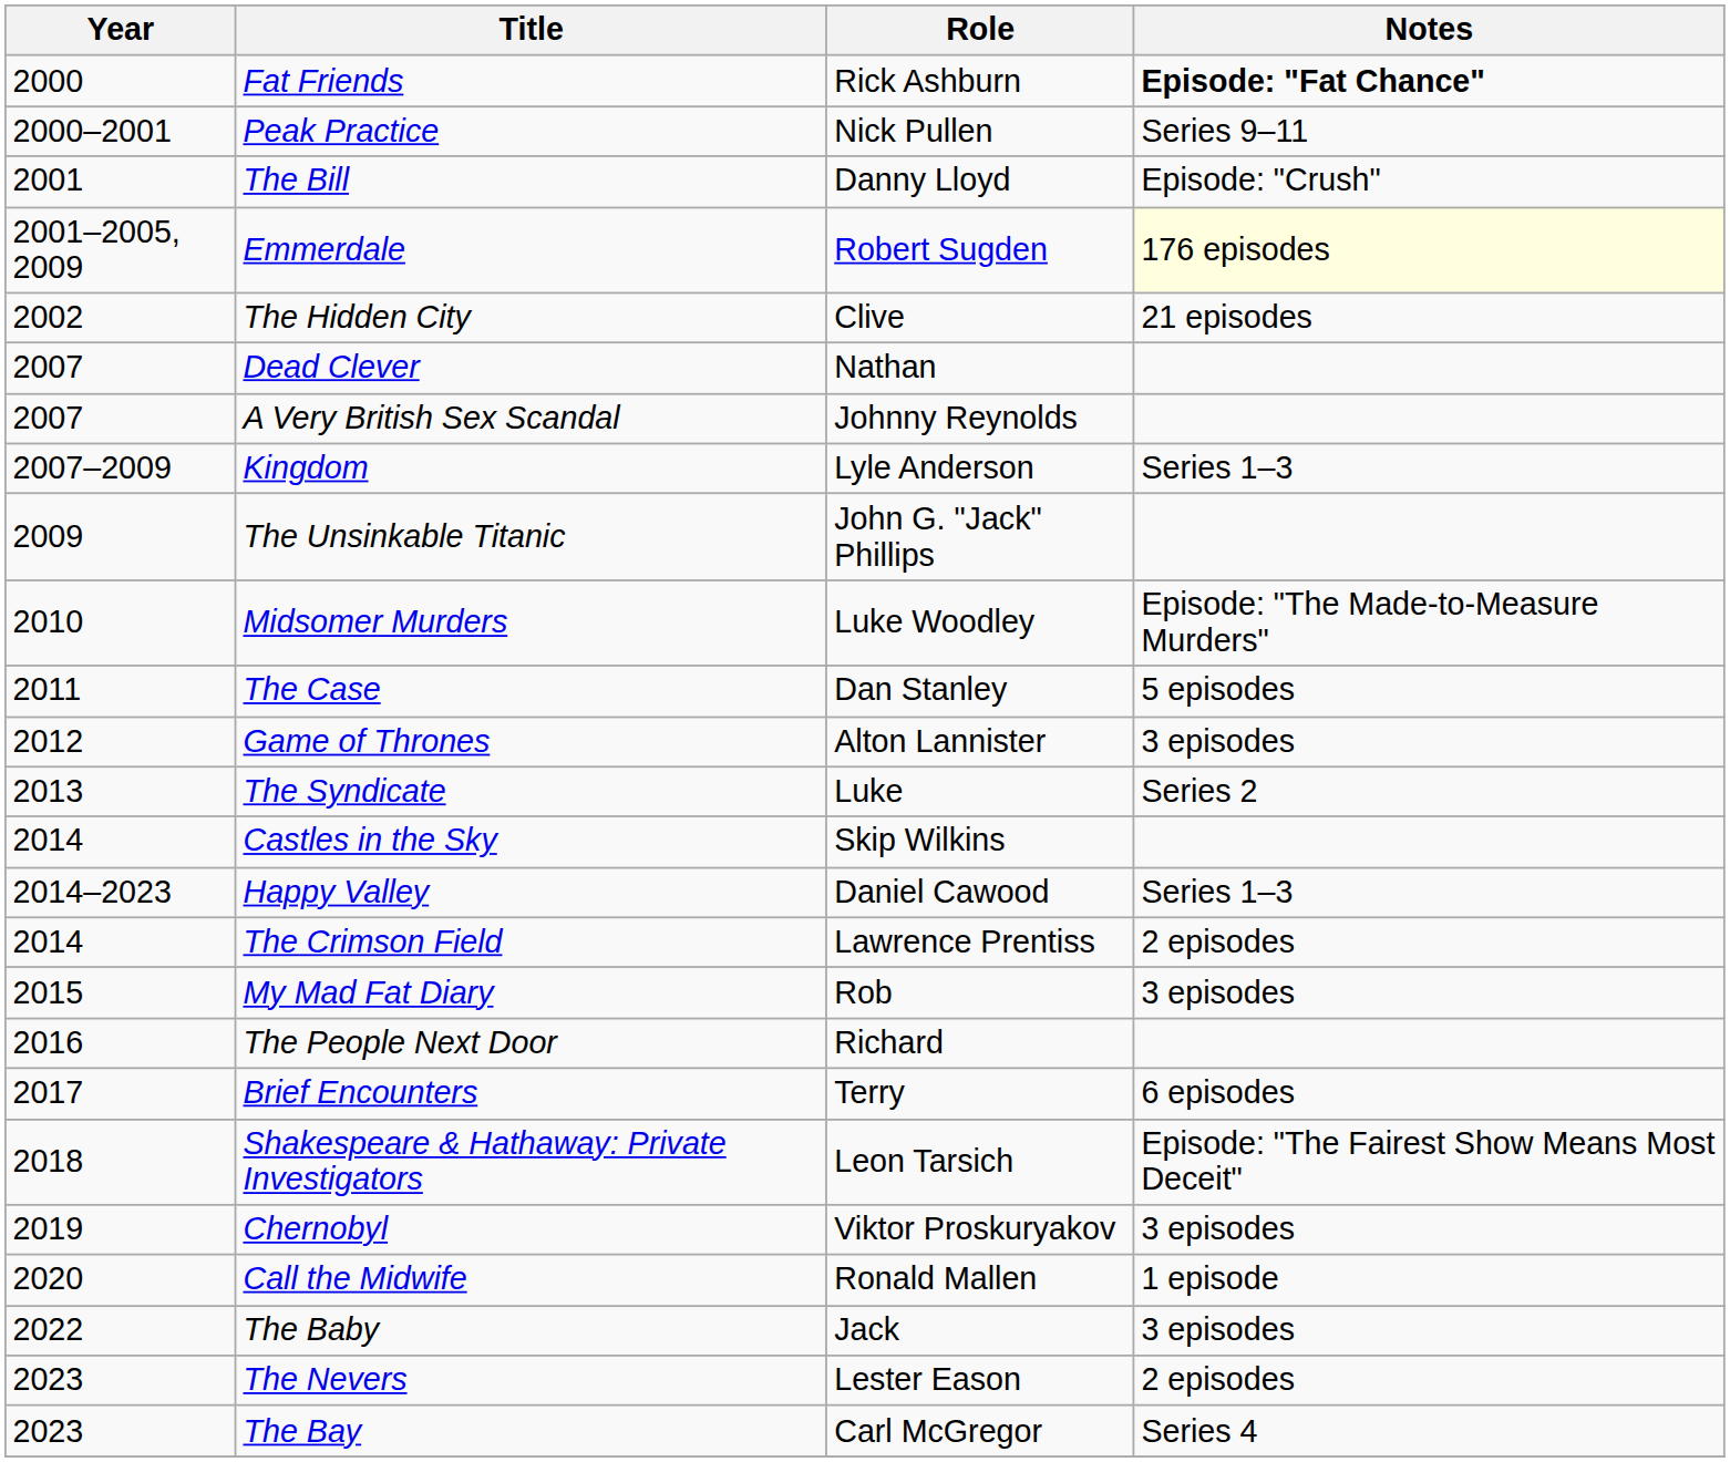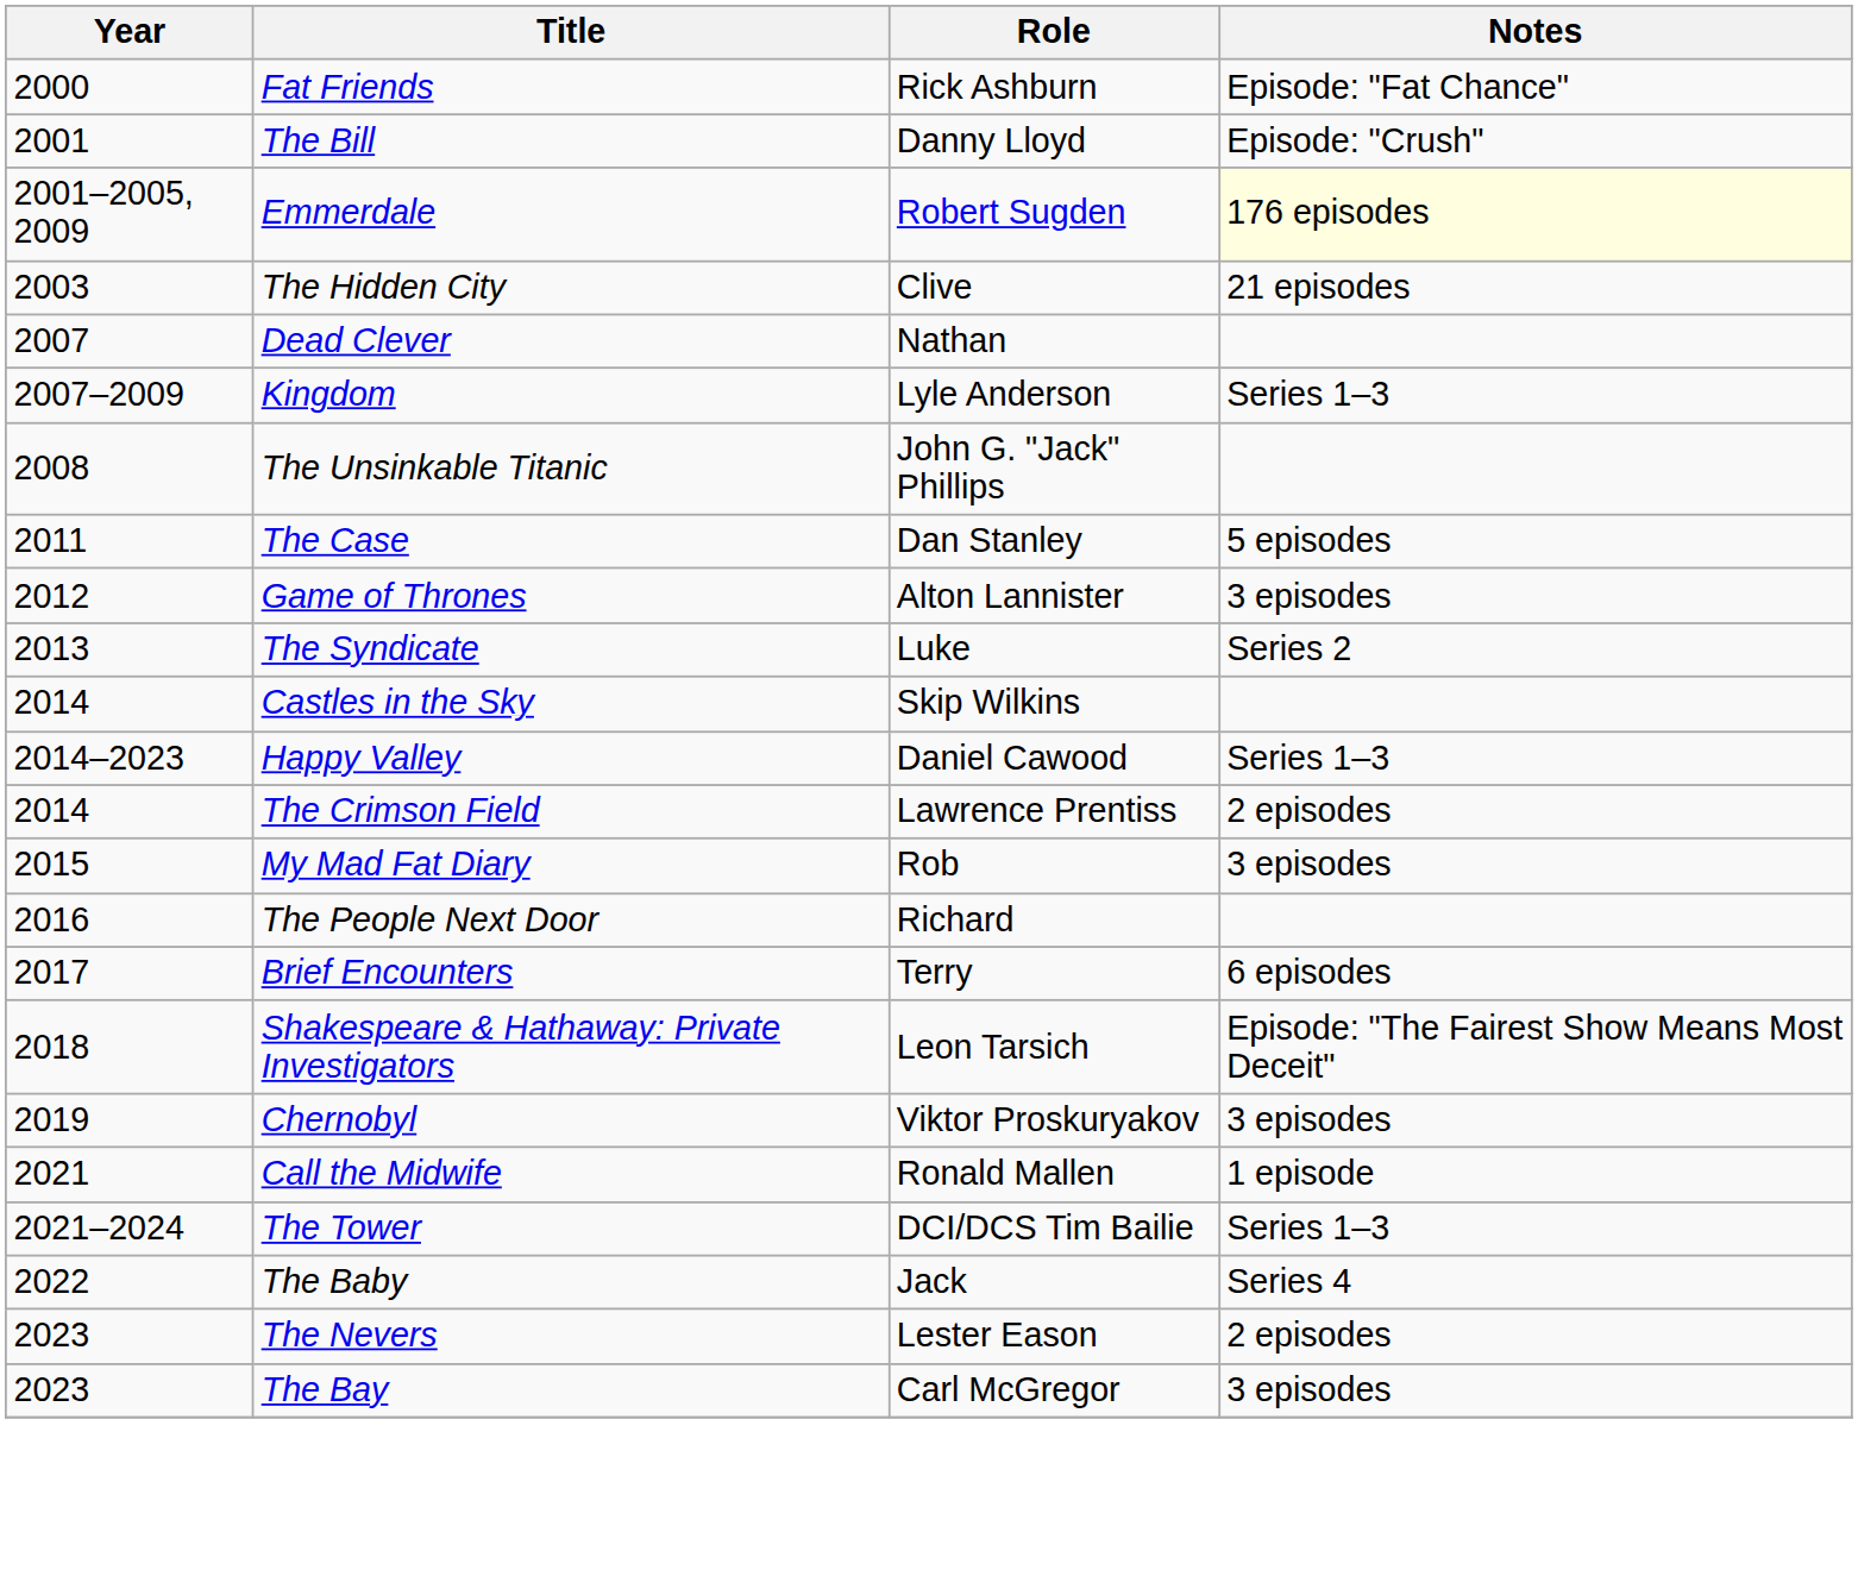 <table class="wikitable sortable">
 <tr>
 <th>Year</th>
 <th>Title</th>
 <th>Role</th>
 <th class="unsortable">Notes</th>
 </tr>
 <tr>
 <td>2000</td>
 <td><em><a href='#'>Fat Friends</a></em></td>
 <td>Rick Ashburn</td>
-<td><strong>Episode: "Fat Chance"</strong></td>
-</tr>
-<tr>
-<td>2000–2001</td>
-<td><em><a href='#'>Peak Practice</a></em></td>
-<td>Nick Pullen</td>
-<td>Series 9–11</td>
+<td>Episode: "Fat Chance"</td>
 </tr>
 <tr>
 <td>2001</td>
 <td><em><a href='#'>The Bill</a></em></td>
 <td>Danny Lloyd</td>
 <td>Episode: "Crush"</td>
 </tr>
 <tr>
 <td>2001–2005, 2009</td>
 <td><em><a href='#'>Emmerdale</a></em></td>
 <td><a href='#'>Robert Sugden</a></td>
 <td style="background: lightyellow;">176 episodes</td>
 </tr>
 <tr>
-<td>2002</td>
+<td>2003</td>
 <td><em>The Hidden City</em></td>
 <td>Clive</td>
 <td>21 episodes</td>
 </tr>
 <tr>
 <td>2007</td>
 <td><em><a href='#'>Dead Clever</a></em></td>
 <td>Nathan</td>
 <td></td>
 </tr>
 <tr>
-<td>2007</td>
-<td><em>A Very British Sex Scandal</em></td>
-<td>Johnny Reynolds</td>
-<td></td>
-</tr>
-<tr>
 <td>2007–2009</td>
 <td><em><a href='#'>Kingdom</a></em></td>
 <td>Lyle Anderson</td>
 <td>Series 1–3</td>
 </tr>
 <tr>
-<td>2009</td>
+<td>2008</td>
 <td><em>The Unsinkable Titanic</em></td>
 <td>John G. "Jack" Phillips</td>
 <td></td>
-</tr>
-<tr>
-<td>2010</td>
-<td><em><a href='#'>Midsomer Murders</a></em></td>
-<td>Luke Woodley</td>
-<td>Episode: "The Made-to-Measure Murders"</td>
 </tr>
 <tr>
 <td>2011</td>
 <td><em><a href='#'>The Case</a></em></td>
 <td>Dan Stanley</td>
 <td>5 episodes</td>
 </tr>
 <tr>
 <td>2012</td>
 <td><em><a href='#'>Game of Thrones</a></em></td>
 <td>Alton Lannister</td>
 <td>3 episodes</td>
 </tr>
 <tr>
 <td>2013</td>
 <td><em><a href='#'>The Syndicate</a></em></td>
 <td>Luke</td>
 <td>Series 2</td>
 </tr>
 <tr>
 <td>2014</td>
 <td><em><a href='#'>Castles in the Sky</a></em></td>
 <td>Skip Wilkins</td>
 <td></td>
 </tr>
 <tr>
 <td>2014–2023</td>
 <td><em><a href='#'>Happy Valley</a></em></td>
 <td>Daniel Cawood</td>
 <td>Series 1–3</td>
 </tr>
 <tr>
 <td>2014</td>
 <td><em><a href='#'>The Crimson Field</a></em></td>
 <td>Lawrence Prentiss</td>
 <td>2 episodes</td>
 </tr>
 <tr>
 <td>2015</td>
 <td><em><a href='#'>My Mad Fat Diary</a></em></td>
 <td>Rob</td>
 <td>3 episodes</td>
 </tr>
 <tr>
 <td>2016</td>
 <td><em>The People Next Door</em></td>
 <td>Richard</td>
 <td></td>
 </tr>
 <tr>
 <td>2017</td>
 <td><em><a href='#'>Brief Encounters</a></em></td>
 <td>Terry</td>
 <td>6 episodes</td>
 </tr>
 <tr>
 <td>2018</td>
 <td><em><a href='#'>Shakespeare & Hathaway: Private Investigators</a></em></td>
 <td>Leon Tarsich</td>
 <td>Episode: "The Fairest Show Means Most Deceit"</td>
 </tr>
 <tr>
 <td>2019</td>
 <td><em><a href='#'>Chernobyl</a></em></td>
 <td>Viktor Proskuryakov</td>
 <td>3 episodes</td>
 </tr>
 <tr>
-<td>2020</td>
+<td>2021</td>
 <td><em><a href='#'>Call the Midwife</a></em></td>
 <td>Ronald Mallen</td>
 <td>1 episode</td>
 </tr>
 <tr>
+<td>2021–2024</td>
+<td><em><a href='#'>The Tower</a></em></td>
+<td>DCI/DCS Tim Bailie</td>
+<td>Series 1–3</td>
+</tr>
+<tr>
 <td>2022</td>
 <td><em>The Baby</em></td>
 <td>Jack</td>
-<td>3 episodes</td>
+<td>Series 4</td>
 </tr>
 <tr>
 <td>2023</td>
 <td><em><a href='#'>The Nevers</a></em></td>
 <td>Lester Eason</td>
 <td>2 episodes</td>
 </tr>
 <tr>
 <td>2023</td>
 <td><em><a href='#'>The Bay</a></em></td>
 <td>Carl McGregor</td>
-<td>Series 4</td>
+<td>3 episodes</td>
 </tr>
 <tr>
 </tr>
 </table>
